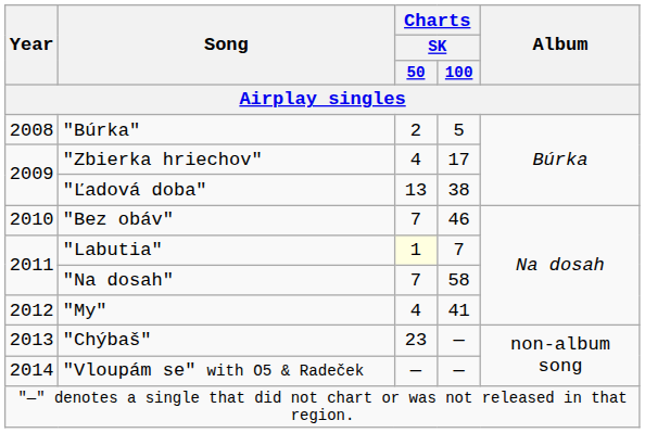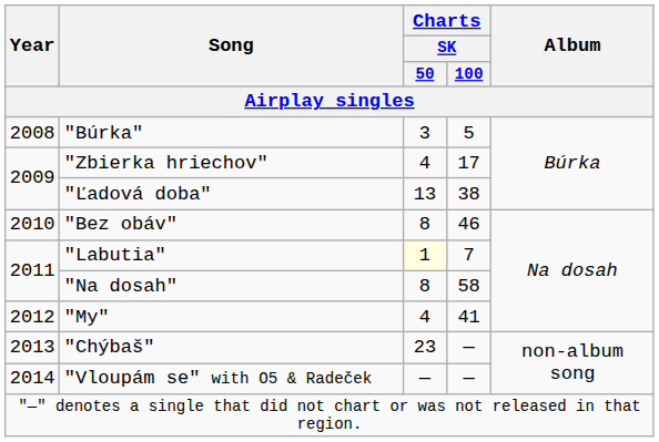 <table class="wikitable" style="text-align:center;">
 <tr>
 <th rowspan=3 width=5>Year</th>
 <th rowspan=3 width=230>Song</th>
 <th colspan=2 width=50><a href='#'>Charts</a></th>
 <th rowspan=3 width=106>Album</th>
 </tr>
 <tr style="font-size:smaller;">
 <th colspan=2 width=50><a href='#'>SK</a></th>
 </tr>
 <tr style="font-size:smaller;">
 <th width=25><a href='#'>50</a><br></th>
 <th width=25><a href='#'>100</a><br></th>
 </tr>
 <tr>
 <th colspan=5><a href='#'>Airplay singles</a></th>
 </tr>
 <tr>
 <td>2008</td>
 <td align=left>"Búrka"</td>
-<td>2</td>
+<td>3</td>
 <td>5</td>
 <td rowspan=3><em>Búrka</em></td>
 </tr>
 <tr>
 <td rowspan=2>2009</td>
 <td align=left>"Zbierka hriechov"</td>
 <td>4</td>
 <td>17</td>
 </tr>
 <tr>
 <td align=left>"Ľadová doba"</td>
 <td>13</td>
 <td>38</td>
 </tr>
 <tr>
 <td>2010</td>
 <td align=left>"Bez obáv"</td>
-<td>7</td>
+<td>8</td>
 <td>46</td>
 <td rowspan=4><em>Na dosah</em></td>
 </tr>
 <tr>
 <td rowspan=2>2011</td>
 <td align=left>"Labutia"</td>
 <td style="background: lightyellow;">1</td>
 <td>7</td>
 </tr>
 <tr>
 <td align=left>"Na dosah"</td>
-<td>7</td>
+<td>8</td>
 <td>58</td>
 </tr>
 <tr>
 <td>2012</td>
 <td align=left>"My"</td>
 <td>4</td>
 <td>41</td>
 </tr>
 <tr>
 <td>2013</td>
 <td align=left>"Chýbaš"</td>
 <td>23</td>
 <td>—</td>
 <td rowspan=2>non-album song</td>
 </tr>
 <tr>
 <td>2014</td>
 <td align=left>"Vloupám se" <small>with O5 & Radeček</small></td>
 <td>—</td>
 <td>—</td>
 </tr>
 <tr>
 <td colspan=5 style="font-size: 8pt">"—" denotes a single that did not chart or was not released in that region.</td>
 </tr>
 </table>
